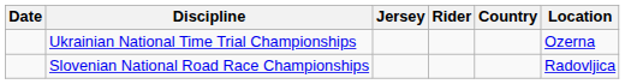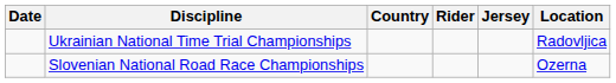 <table class="wikitable">
 <tr>
 <th>Date</th>
 <th>Discipline</th>
+<th>Country</th>
+<th>Rider</th>
 <th>Jersey</th>
-<th>Rider</th>
-<th>Country</th>
 <th>Location</th>
 </tr>
 <tr>
 <td></td>
 <td><a href='#'>Ukrainian National Time Trial Championships</a></td>
 <td></td>
 <td></td>
 <td></td>
-<td><a href='#'>Ozerna</a></td>
+<td><a href='#'>Radovljica</a></td>
 </tr>
 <tr>
 <td></td>
 <td><a href='#'>Slovenian National Road Race Championships</a></td>
 <td></td>
 <td></td>
 <td></td>
-<td><a href='#'>Radovljica</a></td>
+<td><a href='#'>Ozerna</a></td>
 </tr>
 </table>
